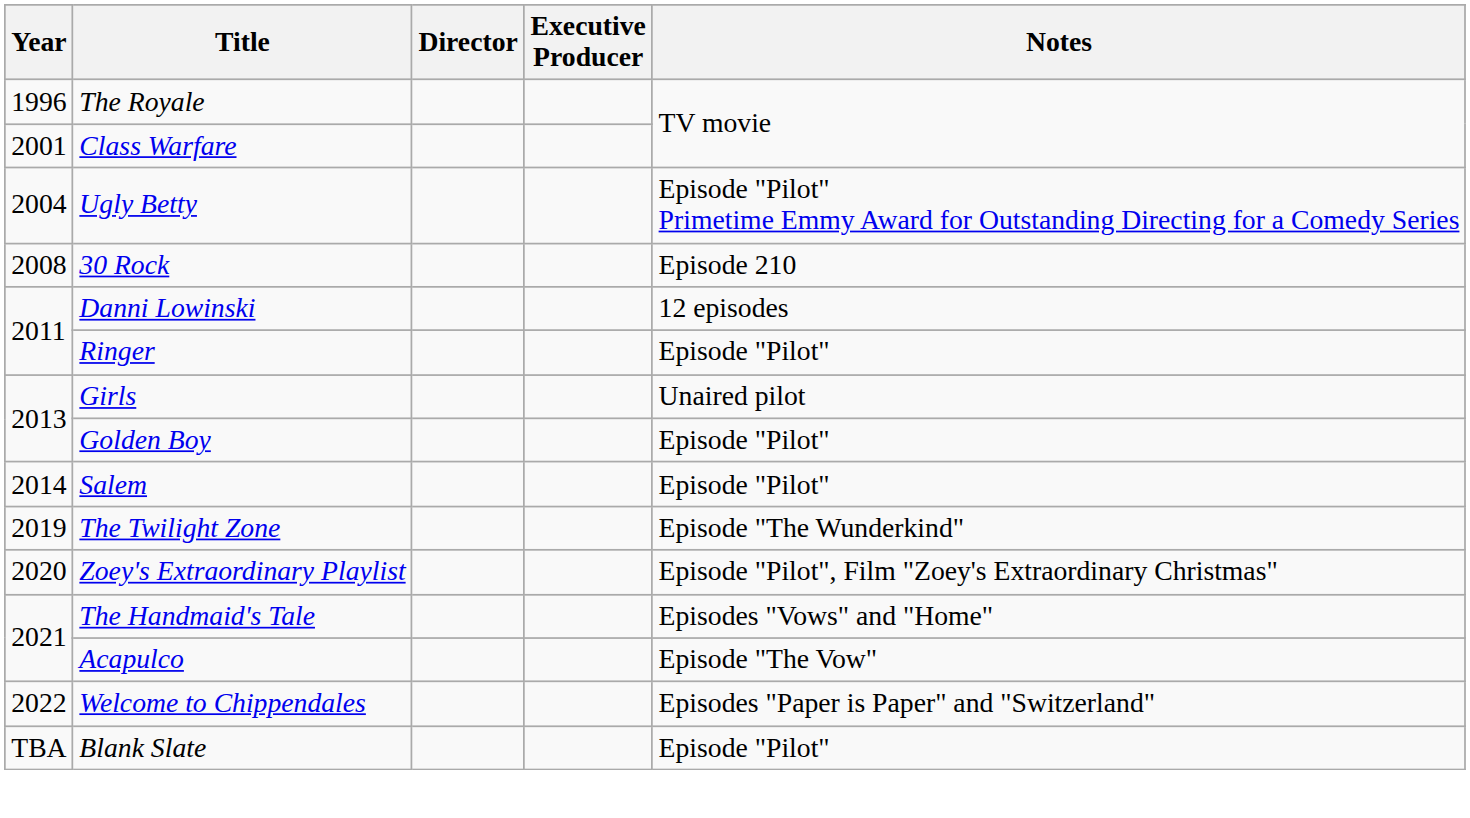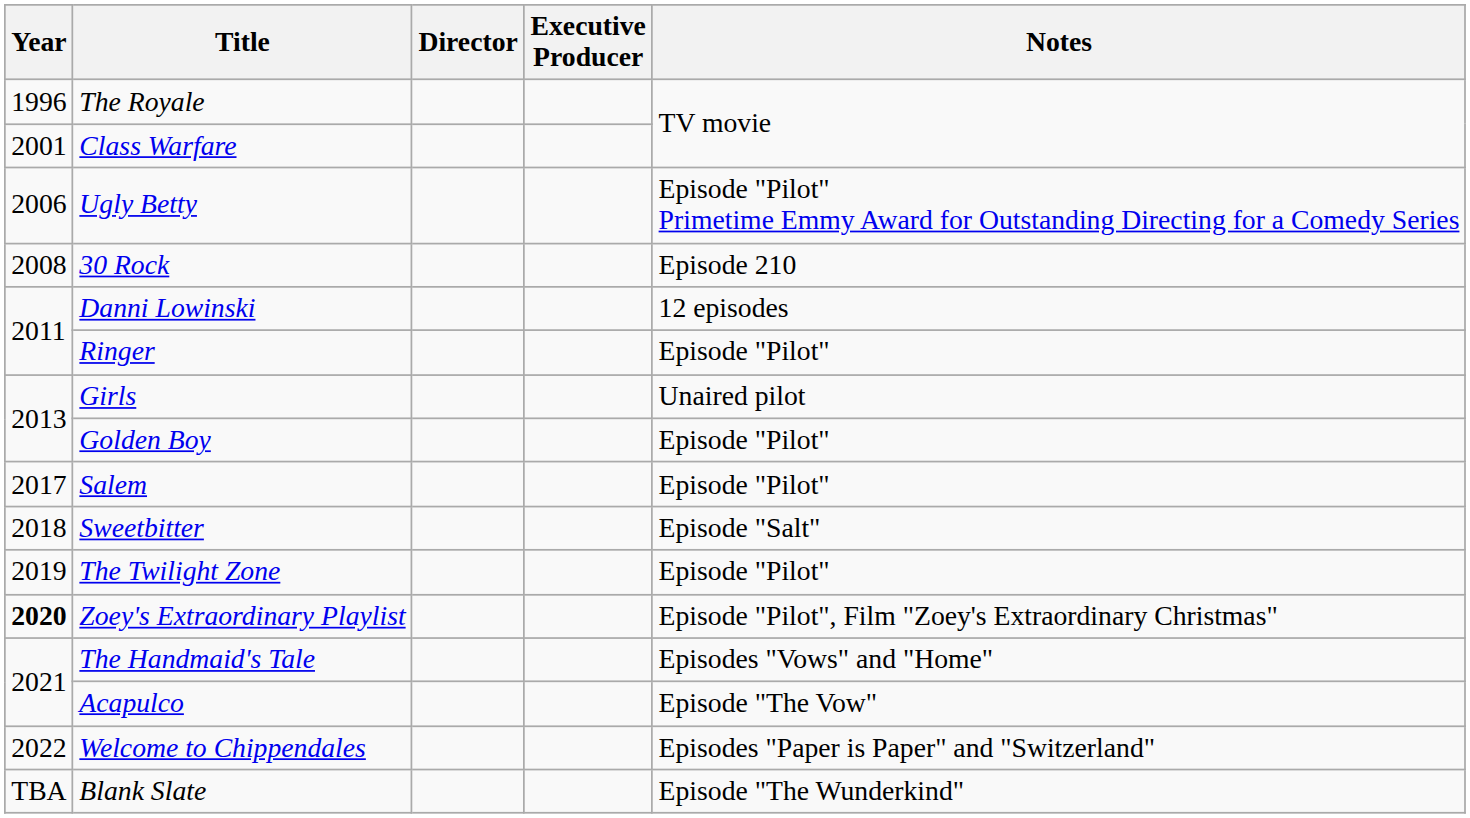 <table class="wikitable">
 <tr>
 <th>Year</th>
 <th>Title</th>
 <th>Director</th>
 <th>Executive<br>Producer</th>
 <th>Notes</th>
 </tr>
 <tr>
 <td>1996</td>
 <td><em>The Royale</em></td>
 <td></td>
 <td></td>
 <td rowspan=2>TV movie</td>
 </tr>
 <tr>
 <td>2001</td>
 <td><em><a href='#'>Class Warfare</a></em></td>
 <td></td>
 <td></td>
 </tr>
 <tr>
-<td>2004</td>
+<td>2006</td>
 <td><em><a href='#'>Ugly Betty</a></em></td>
 <td></td>
 <td></td>
 <td>Episode "Pilot"<br><a href='#'>Primetime Emmy Award for Outstanding Directing for a Comedy Series</a></td>
 </tr>
 <tr>
 <td>2008</td>
 <td><em><a href='#'>30 Rock</a></em></td>
 <td></td>
 <td></td>
 <td>Episode 210</td>
 </tr>
 <tr>
 <td rowspan=2>2011</td>
 <td><em><a href='#'>Danni Lowinski</a></em></td>
 <td></td>
 <td></td>
 <td>12 episodes</td>
 </tr>
 <tr>
 <td><em><a href='#'>Ringer</a></em></td>
 <td></td>
 <td></td>
 <td>Episode "Pilot"</td>
 </tr>
 <tr>
 <td rowspan=2>2013</td>
 <td><em><a href='#'>Girls</a></em></td>
 <td></td>
 <td></td>
 <td>Unaired pilot</td>
 </tr>
 <tr>
 <td><em><a href='#'>Golden Boy</a></em></td>
 <td></td>
 <td></td>
 <td>Episode "Pilot"</td>
 </tr>
 <tr>
-<td>2014</td>
+<td>2017</td>
 <td><em><a href='#'>Salem</a></em></td>
 <td></td>
 <td></td>
 <td>Episode "Pilot"</td>
 </tr>
 <tr>
+<td>2018</td>
+<td><em><a href='#'>Sweetbitter</a></em></td>
+<td></td>
+<td></td>
+<td>Episode "Salt"</td>
+</tr>
+<tr>
 <td>2019</td>
 <td><em><a href='#'>The Twilight Zone</a></em></td>
 <td></td>
 <td></td>
-<td>Episode "The Wunderkind"</td>
+<td>Episode "Pilot" </td>
 </tr>
 <tr>
-<td>2020</td>
+<td><strong>2020</strong></td>
 <td><em><a href='#'>Zoey's Extraordinary Playlist</a></em></td>
 <td></td>
 <td></td>
 <td>Episode "Pilot", Film "Zoey's Extraordinary Christmas"</td>
 </tr>
 <tr>
 <td rowspan=2>2021</td>
 <td><em><a href='#'>The Handmaid's Tale</a></em></td>
 <td></td>
 <td></td>
 <td>Episodes "Vows" and "Home"</td>
 </tr>
 <tr>
 <td><em><a href='#'>Acapulco</a></em></td>
 <td></td>
 <td></td>
 <td>Episode "The Vow"</td>
 </tr>
 <tr>
 <td>2022</td>
 <td><em><a href='#'>Welcome to Chippendales</a></em></td>
 <td></td>
 <td></td>
 <td>Episodes "Paper is Paper" and "Switzerland"</td>
 </tr>
 <tr>
 <td>TBA</td>
 <td><em>Blank Slate</em></td>
 <td></td>
 <td></td>
-<td>Episode "Pilot" </td>
+<td>Episode "The Wunderkind"</td>
 </tr>
 </table>
